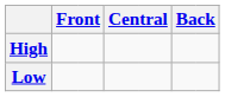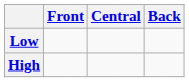 <table class=wikitable style=text-align:center>
 <tr>
 <th></th>
 <th colspan=2><a href='#'>Front</a></th>
 <th colspan=2><a href='#'>Central</a></th>
 <th colspan=2><a href='#'>Back</a></th>
+</tr>
+<tr>
+<th><a href='#'>Low</a></th>
+<td style=border-right:0></td>
+<td style=border-left:0></td>
+<td style=border-right:0></td>
+<td style=border-left:0></td>
+<td style=border-right:0></td>
+<td style=border-left:0></td>
 </tr>
 <tr>
 <th><a href='#'>High</a></th>
 <td style=border-right:0></td>
 <td style=border-left:0></td>
 <td style=border-right:0></td>
 <td style=border-left:0></td>
 <td style=border-right:0></td>
 <td style=border-left:0></td>
 </tr>
-<tr>
-<th><a href='#'>Low</a></th>
-<td style=border-right:0></td>
-<td style=border-left:0></td>
-<td style=border-right:0></td>
-<td style=border-left:0></td>
-<td style=border-right:0></td>
-<td style=border-left:0></td>
-</tr>
 </table>
